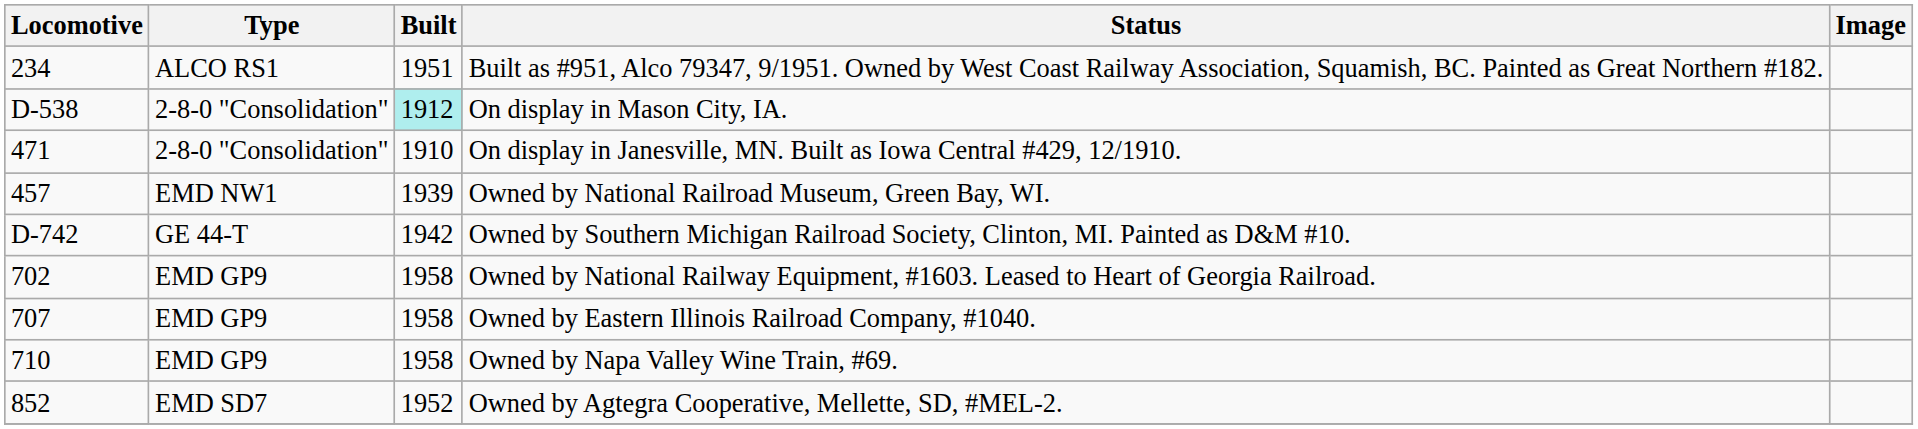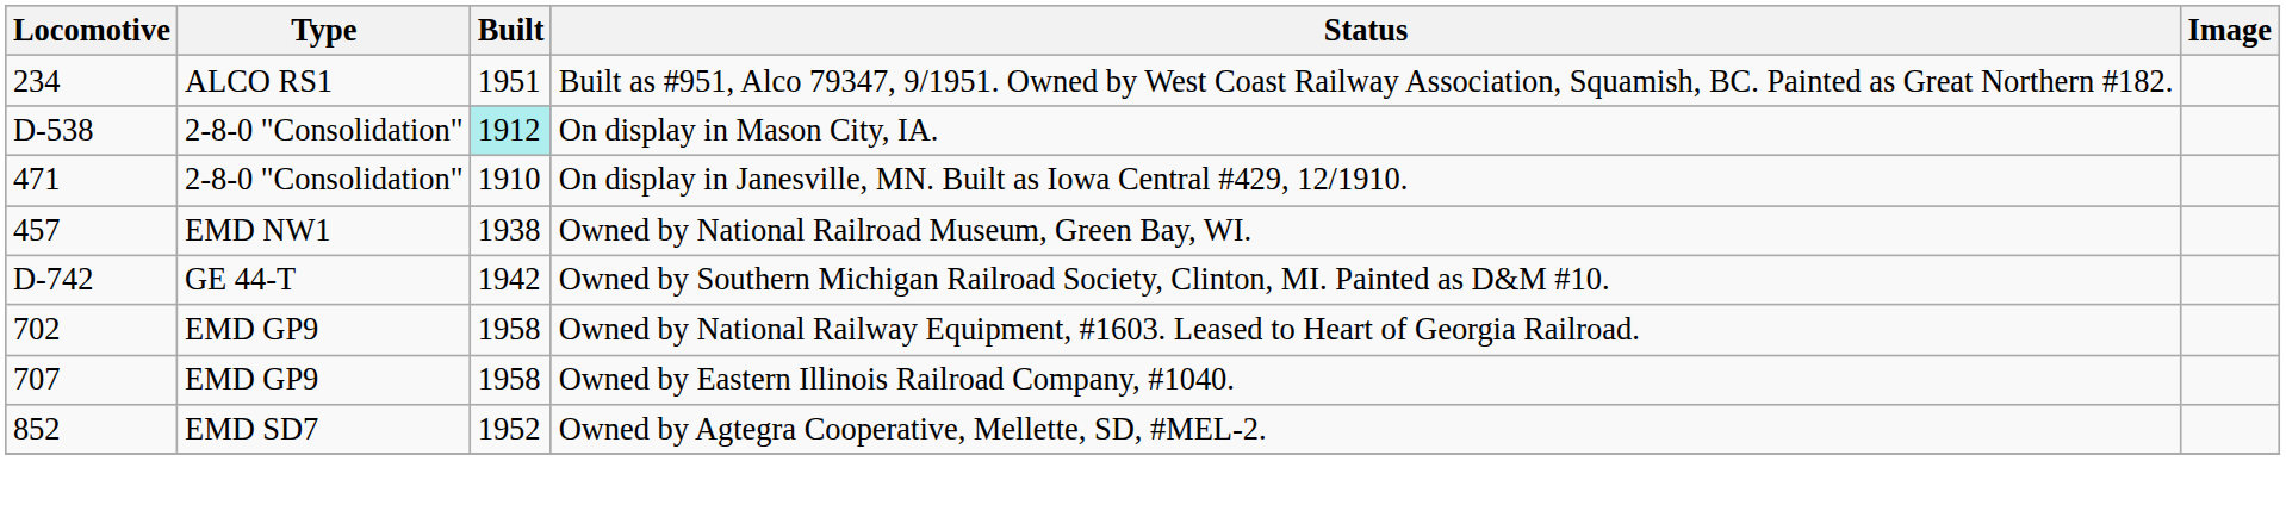 <table class="wikitable sortable">
 <tr>
 <th>Locomotive</th>
 <th class="unsortable">Type</th>
 <th>Built</th>
 <th>Status</th>
 <th>Image</th>
 </tr>
 <tr>
 <td>234</td>
 <td>ALCO RS1</td>
 <td>1951</td>
 <td>Built as #951, Alco 79347, 9/1951. Owned by West Coast Railway Association, Squamish, BC. Painted as Great Northern #182.</td>
 <td></td>
 </tr>
 <tr>
 <td>D-538</td>
 <td>2-8-0 "Consolidation"</td>
 <td style="background: paleturquoise;">1912</td>
 <td>On display in Mason City, IA.</td>
 <td></td>
 </tr>
 <tr>
 <td>471</td>
 <td>2-8-0 "Consolidation"</td>
 <td>1910</td>
 <td>On display in Janesville, MN. Built as Iowa Central #429, 12/1910.</td>
 <td></td>
 </tr>
 <tr>
 <td>457</td>
 <td>EMD NW1</td>
-<td>1939</td>
+<td>1938</td>
 <td>Owned by National Railroad Museum, Green Bay, WI.</td>
 <td></td>
 </tr>
 <tr>
 <td>D-742</td>
 <td>GE 44-T</td>
 <td>1942</td>
 <td>Owned by Southern Michigan Railroad Society, Clinton, MI. Painted as D&M #10.</td>
 <td></td>
 </tr>
 <tr>
 <td>702</td>
 <td>EMD GP9</td>
 <td>1958</td>
 <td>Owned by National Railway Equipment, #1603. Leased to Heart of Georgia Railroad.</td>
 <td></td>
 </tr>
 <tr>
 <td>707</td>
 <td>EMD GP9</td>
 <td>1958</td>
 <td>Owned by Eastern Illinois Railroad Company, #1040.</td>
 <td></td>
 </tr>
 <tr>
-<td>710</td>
-<td>EMD GP9</td>
-<td>1958</td>
-<td>Owned by Napa Valley Wine Train, #69.</td>
-<td></td>
-</tr>
-<tr>
 <td>852</td>
 <td>EMD SD7</td>
 <td>1952</td>
 <td>Owned by Agtegra Cooperative, Mellette, SD, #MEL-2.</td>
 <td></td>
 </tr>
 <tr>
 </tr>
 </table>
